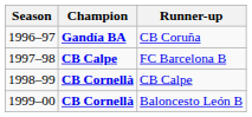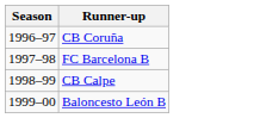 <table class="wikitable">
 <tr>
 <th>Season</th>
-<th>Champion</th>
 <th>Runner-up</th>
 </tr>
 <tr>
 <td align="center">1996–97</td>
-<td><strong><a href='#'>Gandía BA</a></strong></td>
 <td><a href='#'>CB Coruña</a></td>
 </tr>
 <tr>
 <td align="center">1997–98</td>
-<td><strong><a href='#'>CB Calpe</a></strong></td>
 <td><a href='#'>FC Barcelona B</a></td>
 </tr>
 <tr>
 <td align="center">1998–99</td>
-<td><strong><a href='#'>CB Cornellà</a></strong></td>
 <td><a href='#'>CB Calpe</a></td>
 </tr>
 <tr>
 <td align="center">1999–00</td>
-<td><strong><a href='#'>CB Cornellà</a></strong></td>
 <td><a href='#'>Baloncesto León B</a></td>
 </tr>
 </table>
